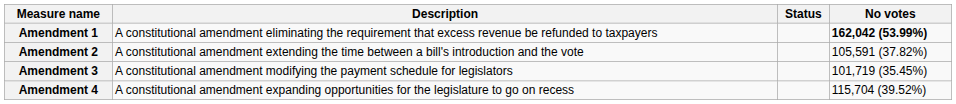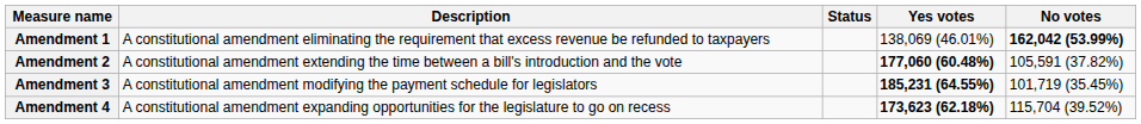 <table class="wikitable sortable plainrowheaders" style="width:100%">
 <tr>
 <th scope="col">Measure name</th>
 <th class="unsortable" scope="col">Description</th>
 <th scope="col">Status</th>
+<th scope="col">Yes votes</th>
 <th scope="col">No votes</th>
 </tr>
 <tr>
 <th scope="row">Amendment 1</th>
 <td>A constitutional amendment eliminating the requirement that excess revenue be refunded to taxpayers</td>
 <td></td>
+<td>138,069 (46.01%)</td>
 <td><strong>162,042 (53.99%)</strong></td>
 </tr>
 <tr>
 <th scope="row">Amendment 2</th>
 <td>A constitutional amendment extending the time between a bill's introduction and the vote</td>
 <td></td>
+<td><strong>177,060 (60.48%)</strong></td>
 <td>105,591 (37.82%)</td>
 </tr>
 <tr>
 <th scope="row">Amendment 3</th>
 <td>A constitutional amendment modifying the payment schedule for legislators</td>
 <td></td>
+<td><strong>185,231 (64.55%)</strong></td>
 <td>101,719 (35.45%)</td>
 </tr>
 <tr>
 <th scope="row">Amendment 4</th>
 <td>A constitutional amendment expanding opportunities for the legislature to go on recess</td>
 <td></td>
+<td><strong>173,623 (62.18%)</strong></td>
 <td>115,704 (39.52%)</td>
 </tr>
 </table>
